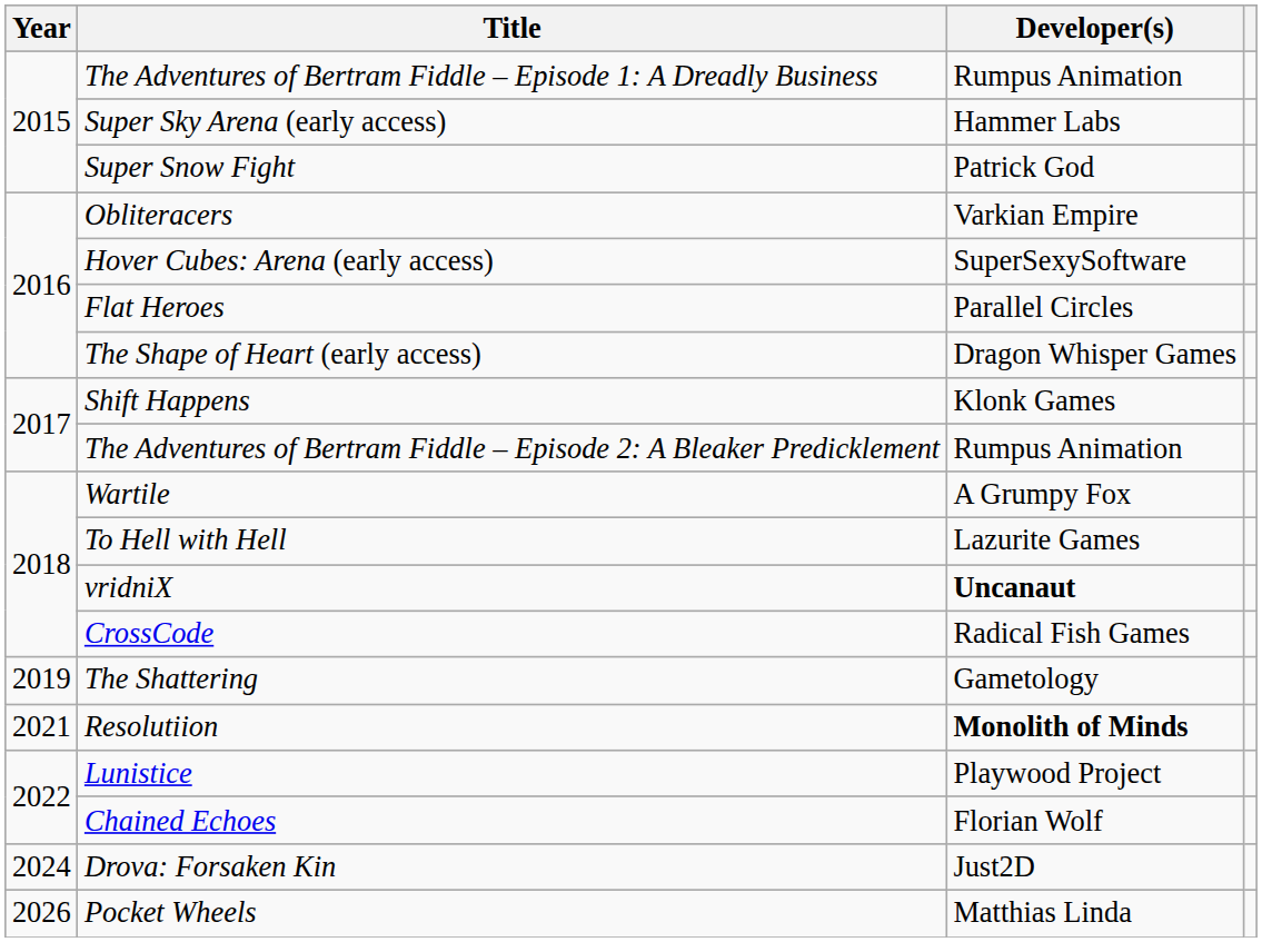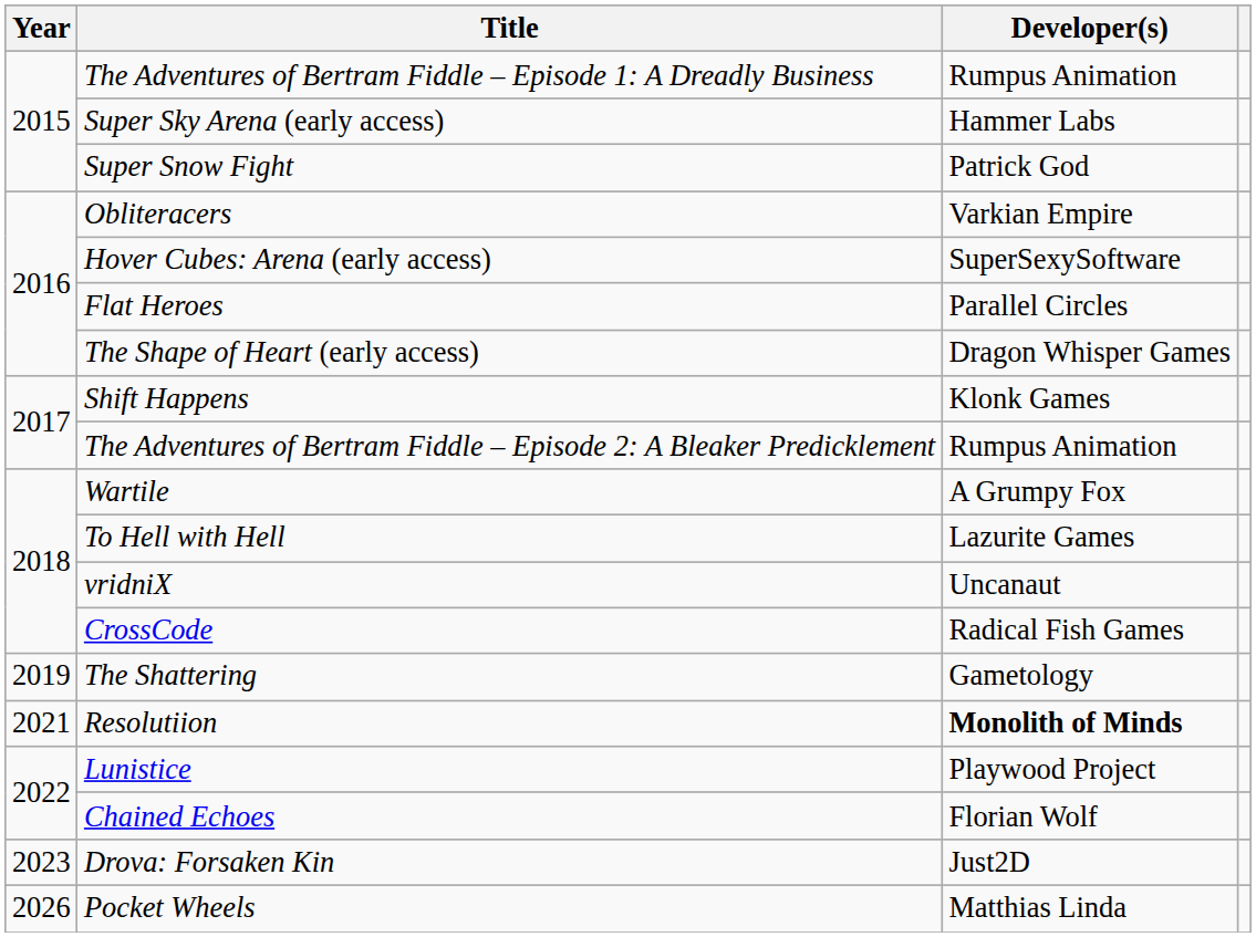 <table class="wikitable sortable">
 <tr>
 <th>Year</th>
 <th>Title</th>
 <th>Developer(s)</th>
 <th></th>
 </tr>
 <tr>
 <td rowspan="3">2015</td>
 <td><em>The Adventures of Bertram Fiddle – Episode 1: A Dreadly Business</em></td>
 <td>Rumpus Animation</td>
 <td></td>
 </tr>
 <tr>
 <td><em>Super Sky Arena</em> (early access)</td>
 <td>Hammer Labs</td>
 <td></td>
 </tr>
 <tr>
 <td><em>Super Snow Fight</em></td>
 <td>Patrick God</td>
 <td></td>
 </tr>
 <tr>
 <td rowspan="4">2016</td>
 <td><em>Obliteracers</em></td>
 <td>Varkian Empire</td>
 <td></td>
 </tr>
 <tr>
 <td><em>Hover Cubes: Arena</em> (early access)</td>
 <td>SuperSexySoftware</td>
 <td></td>
 </tr>
 <tr>
 <td><em>Flat Heroes</em></td>
 <td>Parallel Circles</td>
 <td></td>
 </tr>
 <tr>
 <td><em>The Shape of Heart</em> (early access)</td>
 <td>Dragon Whisper Games</td>
 <td></td>
 </tr>
 <tr>
 <td rowspan="2">2017</td>
 <td><em>Shift Happens</em></td>
 <td>Klonk Games</td>
 <td></td>
 </tr>
 <tr>
 <td><em>The Adventures of Bertram Fiddle – Episode 2: A Bleaker Predicklement</em></td>
 <td>Rumpus Animation</td>
 <td></td>
 </tr>
 <tr>
 <td rowspan="4">2018</td>
 <td><em>Wartile</em></td>
 <td>A Grumpy Fox</td>
 <td></td>
 </tr>
 <tr>
 <td><em>To Hell with Hell</em></td>
 <td>Lazurite Games</td>
 <td></td>
 </tr>
 <tr>
 <td><em>vridniX</em></td>
-<td><strong>Uncanaut</strong></td>
+<td>Uncanaut</td>
 <td></td>
 </tr>
 <tr>
 <td><em><a href='#'>CrossCode</a></em></td>
 <td>Radical Fish Games</td>
 <td></td>
 </tr>
 <tr>
 <td>2019</td>
 <td><em>The Shattering</em></td>
 <td>Gametology</td>
 <td></td>
 </tr>
 <tr>
 <td>2021</td>
 <td><em>Resolutiion</em></td>
 <td><strong>Monolith of Minds</strong></td>
 <td></td>
 </tr>
 <tr>
 <td rowspan="2">2022</td>
 <td><em><a href='#'>Lunistice</a></em></td>
 <td>Playwood Project</td>
 <td></td>
 </tr>
 <tr>
 <td><em><a href='#'>Chained Echoes</a></em></td>
 <td>Florian Wolf</td>
 <td></td>
 </tr>
 <tr>
-<td>2024</td>
+<td>2023</td>
 <td><em>Drova: Forsaken Kin</em></td>
 <td>Just2D</td>
 <td></td>
 </tr>
 <tr>
 <td>2026</td>
 <td><em>Pocket Wheels</em></td>
 <td>Matthias Linda</td>
 <td></td>
 </tr>
 </table>
